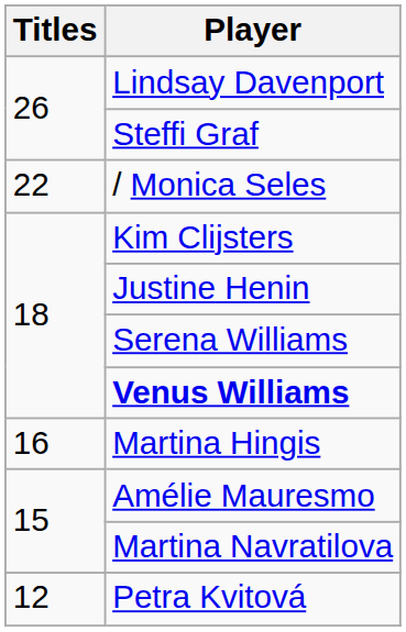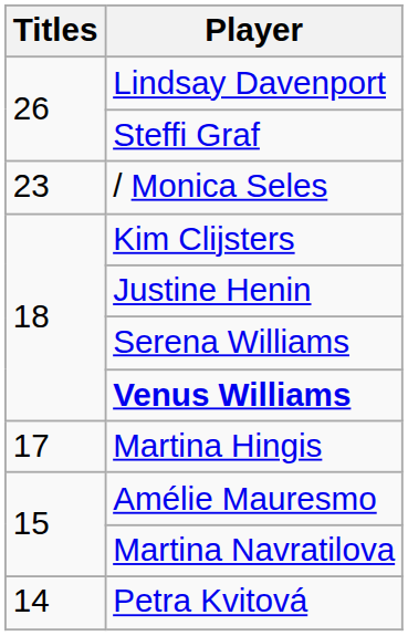 <table class=wikitable>
 <tr>
 <th>Titles</th>
 <th>Player</th>
 </tr>
 <tr>
 <td rowspan="2">26</td>
 <td> <a href='#'>Lindsay Davenport</a></td>
 </tr>
 <tr>
 <td> <a href='#'>Steffi Graf</a></td>
 </tr>
 <tr>
-<td>22</td>
+<td>23</td>
 <td>/ <a href='#'>Monica Seles</a></td>
 </tr>
 <tr>
 <td rowspan="4">18</td>
 <td> <a href='#'>Kim Clijsters</a></td>
 </tr>
 <tr>
 <td> <a href='#'>Justine Henin</a></td>
 </tr>
 <tr>
 <td> <a href='#'>Serena Williams</a></td>
 </tr>
 <tr>
 <td> <strong><a href='#'>Venus Williams</a></strong></td>
 </tr>
 <tr>
-<td>16</td>
+<td>17</td>
 <td> <a href='#'>Martina Hingis</a></td>
 </tr>
 <tr>
 <td rowspan="2">15</td>
 <td> <a href='#'>Amélie Mauresmo</a></td>
 </tr>
 <tr>
 <td> <a href='#'>Martina Navratilova</a></td>
 </tr>
 <tr>
-<td>12</td>
+<td>14</td>
 <td> <a href='#'>Petra Kvitová</a></td>
 </tr>
 </table>
